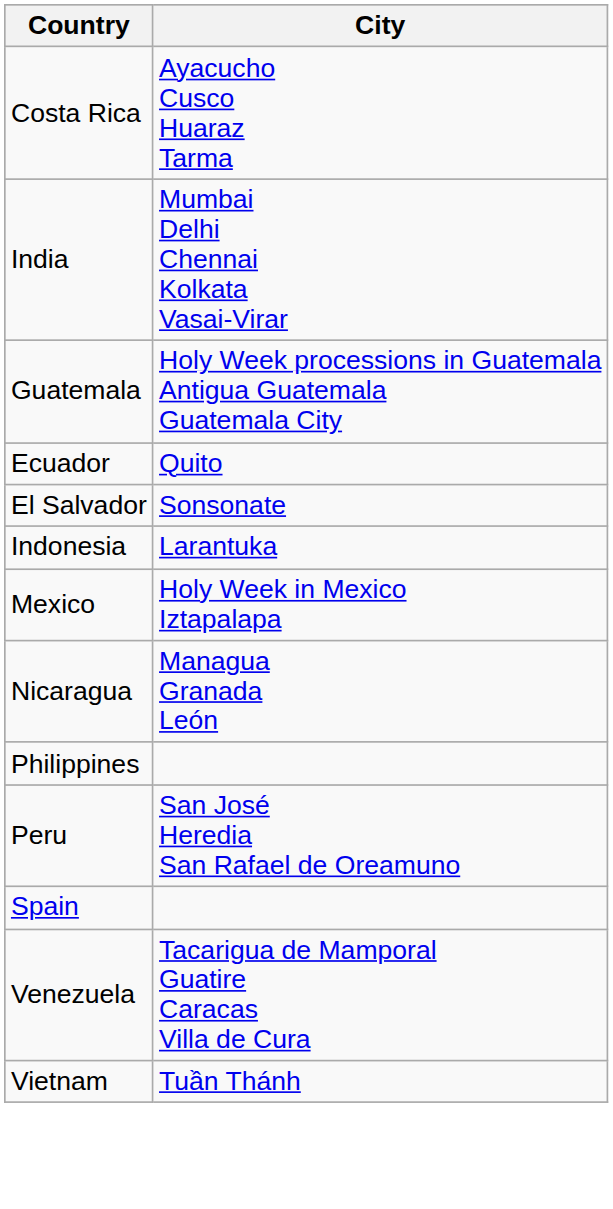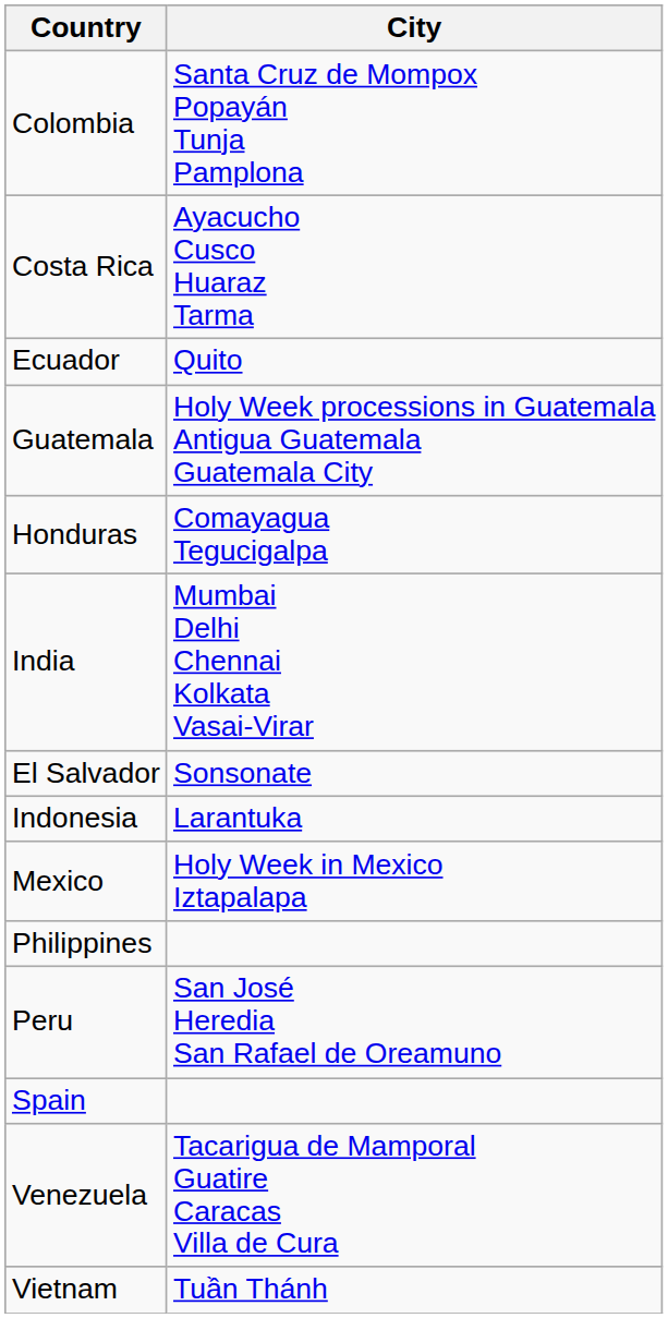 <table class="wikitable">
 <tr>
 <th>Country</th>
 <th>City</th>
 </tr>
 <tr>
+<td>Colombia</td>
+<td><a href='#'>Santa Cruz de Mompox</a><br> <a href='#'>Popayán</a><br> <a href='#'>Tunja</a><br> <a href='#'>Pamplona</a></td>
+</tr>
+<tr>
 <td>Costa Rica</td>
 <td><a href='#'>Ayacucho</a><br> <a href='#'>Cusco</a><br> <a href='#'>Huaraz</a><br> <a href='#'>Tarma</a></td>
 </tr>
 <tr>
-<td>India</td>
-<td><a href='#'>Mumbai</a> <br> <a href='#'>Delhi</a> <br> <a href='#'>Chennai</a> <br> <a href='#'>Kolkata</a> <br> <a href='#'>Vasai-Virar</a> <br></td>
+<td>Ecuador</td>
+<td><a href='#'>Quito</a></td>
 </tr>
 <tr>
 <td>Guatemala</td>
 <td><a href='#'>Holy Week processions in Guatemala</a><br> <a href='#'>Antigua Guatemala</a><br> <a href='#'>Guatemala City</a></td>
 </tr>
 <tr>
-<td>Ecuador</td>
-<td><a href='#'>Quito</a></td>
+<td>Honduras</td>
+<td><a href='#'>Comayagua</a><br> <a href='#'>Tegucigalpa</a></td>
+</tr>
+<tr>
+<td>India</td>
+<td><a href='#'>Mumbai</a> <br> <a href='#'>Delhi</a> <br> <a href='#'>Chennai</a> <br> <a href='#'>Kolkata</a> <br> <a href='#'>Vasai-Virar</a> <br></td>
 </tr>
 <tr>
 <td>El Salvador</td>
 <td><a href='#'>Sonsonate</a></td>
 </tr>
 <tr>
 <td>Indonesia</td>
 <td><a href='#'>Larantuka</a></td>
 </tr>
 <tr>
 <td>Mexico</td>
 <td><a href='#'>Holy Week in Mexico</a><br> <a href='#'>Iztapalapa</a></td>
-</tr>
-<tr>
-<td>Nicaragua</td>
-<td><a href='#'>Managua</a><br> <a href='#'>Granada</a><br> <a href='#'>León</a></td>
 </tr>
 <tr>
 <td>Philippines</td>
 <td></td>
 </tr>
 <tr>
 <td>Peru</td>
 <td><a href='#'>San José</a><br> <a href='#'>Heredia</a><br> <a href='#'>San Rafael de Oreamuno</a></td>
 </tr>
 <tr>
 <td><a href='#'>Spain</a></td>
 <td></td>
 </tr>
 <tr>
 <td>Venezuela</td>
 <td><a href='#'>Tacarigua de Mamporal</a><br><a href='#'>Guatire</a><br> <a href='#'>Caracas</a><br> <a href='#'>Villa de Cura</a></td>
 </tr>
 <tr>
 <td>Vietnam</td>
 <td><a href='#'>Tuần Thánh</a></td>
 </tr>
 </table>
